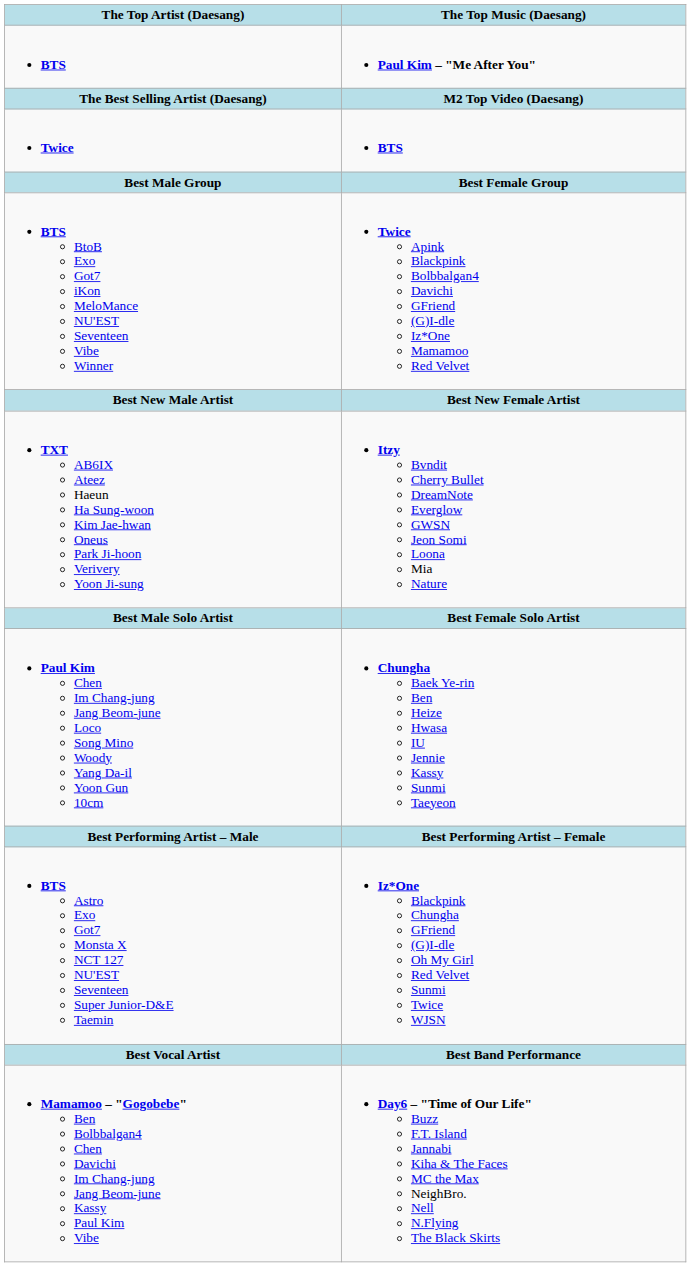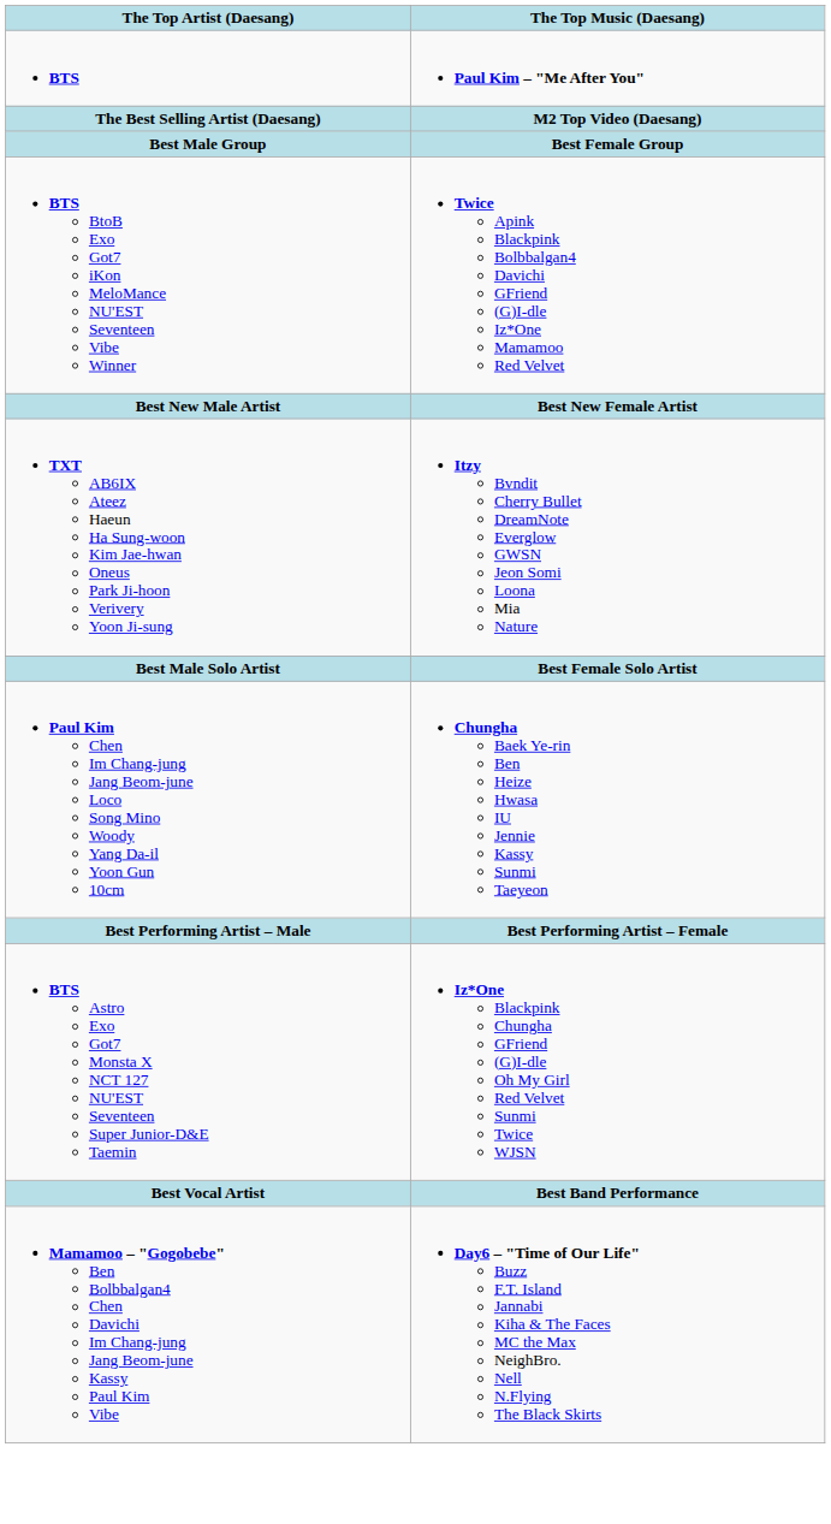 <table class="wikitable" style="width:65%">
 <tr>
 <th style="background:#b7dfe8; width=;">The Top Artist (Daesang)</th>
 <th style="background:#b7dfe8; width=;">The Top Music (Daesang)</th>
 </tr>
 <tr>
 <td valign="top"><br><ul><li><strong><a href='#'>BTS</a></strong></li></ul></td>
 <td valign="top"><br><ul><li><strong><a href='#'>Paul Kim</a> – "Me After You"</strong></li></ul></td>
 </tr>
 <tr>
 <th style="background:#b7dfe8; width=;">The Best Selling Artist (Daesang)</th>
 <th style="background:#b7dfe8; width=;">M2 Top Video (Daesang)</th>
-</tr>
-<tr>
-<td><br><ul><li><strong><a href='#'>Twice</a></strong></li></ul></td>
-<td><br><ul><li><strong><a href='#'>BTS</a></strong></li></ul></td>
 </tr>
 <tr>
 <th style="background:#b7dfe8; width=;">Best Male Group</th>
 <th style="background:#b7dfe8; width=;">Best Female Group</th>
 </tr>
 <tr>
 <td valign="top"><br><ul><li><strong><a href='#'>BTS</a></strong><ul><li><a href='#'>BtoB</a></li><li><a href='#'>Exo</a></li><li><a href='#'>Got7</a></li><li><a href='#'>iKon</a></li><li><a href='#'>MeloMance</a></li><li><a href='#'>NU'EST</a></li><li><a href='#'>Seventeen</a></li><li><a href='#'>Vibe</a></li><li><a href='#'>Winner</a></li></ul></li></ul></td>
 <td valign="top"><br><ul><li><strong><a href='#'>Twice</a></strong><ul><li><a href='#'>Apink</a></li><li><a href='#'>Blackpink</a></li><li><a href='#'>Bolbbalgan4</a></li><li><a href='#'>Davichi</a></li><li><a href='#'>GFriend</a></li><li><a href='#'>(G)I-dle</a></li><li><a href='#'>Iz*One</a></li><li><a href='#'>Mamamoo</a></li><li><a href='#'>Red Velvet</a></li></ul></li></ul></td>
 </tr>
 <tr>
 <th style="background:#b7dfe8; width=;">Best New Male Artist</th>
 <th style="background:#b7dfe8; width=;">Best New Female Artist</th>
 </tr>
 <tr>
 <td valign="top"><br><ul><li><a href='#'><strong>TXT</strong></a><ul><li><a href='#'>AB6IX</a></li><li><a href='#'>Ateez</a></li><li>Haeun</li><li><a href='#'>Ha Sung-woon</a></li><li><a href='#'>Kim Jae-hwan</a></li><li><a href='#'>Oneus</a></li><li><a href='#'>Park Ji-hoon</a></li><li><a href='#'>Verivery</a></li><li><a href='#'>Yoon Ji-sung</a></li></ul></li></ul></td>
 <td valign="top"><br><ul><li><strong><a href='#'>Itzy</a></strong><ul><li><a href='#'>Bvndit</a></li><li><a href='#'>Cherry Bullet</a></li><li><a href='#'>DreamNote</a></li><li><a href='#'>Everglow</a></li><li><a href='#'>GWSN</a></li><li><a href='#'>Jeon Somi</a></li><li><a href='#'>Loona</a></li><li>Mia</li><li><a href='#'>Nature</a></li></ul></li></ul></td>
 </tr>
 <tr>
 <th style="background:#b7dfe8; width=;">Best Male Solo Artist</th>
 <th style="background:#b7dfe8; width=;">Best Female Solo Artist</th>
 </tr>
 <tr>
 <td valign="top"><br><ul><li><strong><a href='#'>Paul Kim</a></strong><ul><li><a href='#'>Chen</a></li><li><a href='#'>Im Chang-jung</a></li><li><a href='#'>Jang Beom-june</a></li><li><a href='#'>Loco</a></li><li><a href='#'>Song Mino</a></li><li><a href='#'>Woody</a></li><li><a href='#'>Yang Da-il</a></li><li><a href='#'>Yoon Gun</a></li><li><a href='#'>10cm</a></li></ul></li></ul></td>
 <td valign="top"><br><ul><li><strong><a href='#'>Chungha</a></strong><ul><li><a href='#'>Baek Ye-rin</a></li><li><a href='#'>Ben</a></li><li><a href='#'>Heize</a></li><li><a href='#'>Hwasa</a></li><li><a href='#'>IU</a></li><li><a href='#'>Jennie</a></li><li><a href='#'>Kassy</a></li><li><a href='#'>Sunmi</a></li><li><a href='#'>Taeyeon</a></li></ul></li></ul></td>
 </tr>
 <tr>
 <th style="background:#b7dfe8; width=;">Best Performing Artist – Male</th>
 <th style="background:#b7dfe8; width=;">Best Performing Artist – Female</th>
 </tr>
 <tr>
 <td valign="top"><br><ul><li><strong><a href='#'>BTS</a></strong><ul><li><a href='#'>Astro</a></li><li><a href='#'>Exo</a></li><li><a href='#'>Got7</a></li><li><a href='#'>Monsta X</a></li><li><a href='#'>NCT 127</a></li><li><a href='#'>NU'EST</a></li><li><a href='#'>Seventeen</a></li><li><a href='#'>Super Junior-D&E</a></li><li><a href='#'>Taemin</a></li></ul></li></ul></td>
 <td valign="top"><br><ul><li><strong><a href='#'>Iz*One</a></strong><ul><li><a href='#'>Blackpink</a></li><li><a href='#'>Chungha</a></li><li><a href='#'>GFriend</a></li><li><a href='#'>(G)I-dle</a></li><li><a href='#'>Oh My Girl</a></li><li><a href='#'>Red Velvet</a></li><li><a href='#'>Sunmi</a></li><li><a href='#'>Twice</a></li><li><a href='#'>WJSN</a></li></ul></li></ul></td>
 </tr>
 <tr>
 <th style="background:#b7dfe8; width=;">Best Vocal Artist</th>
 <th style="background:#b7dfe8; width=;">Best Band Performance</th>
 </tr>
 <tr>
 <td valign="top"><br><ul><li><strong><a href='#'>Mamamoo</a> – "<a href='#'>Gogobebe</a>"</strong><ul><li><a href='#'>Ben</a></li><li><a href='#'>Bolbbalgan4</a></li><li><a href='#'>Chen</a></li><li><a href='#'>Davichi</a></li><li><a href='#'>Im Chang-jung</a></li><li><a href='#'>Jang Beom-june</a></li><li><a href='#'>Kassy</a></li><li><a href='#'>Paul Kim</a></li><li><a href='#'>Vibe</a></li></ul></li></ul></td>
 <td valign="top"><br><ul><li><strong><a href='#'>Day6</a> – "Time of Our Life"</strong><ul><li><a href='#'>Buzz</a></li><li><a href='#'>F.T. Island</a></li><li><a href='#'>Jannabi</a></li><li><a href='#'>Kiha & The Faces</a></li><li><a href='#'>MC the Max</a></li><li>NeighBro.</li><li><a href='#'>Nell</a></li><li><a href='#'>N.Flying</a></li><li><a href='#'>The Black Skirts</a></li></ul></li></ul></td>
 </tr>
 </table>
